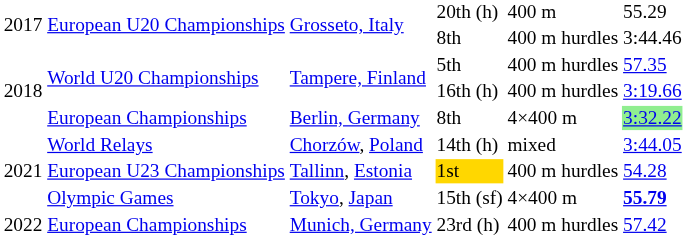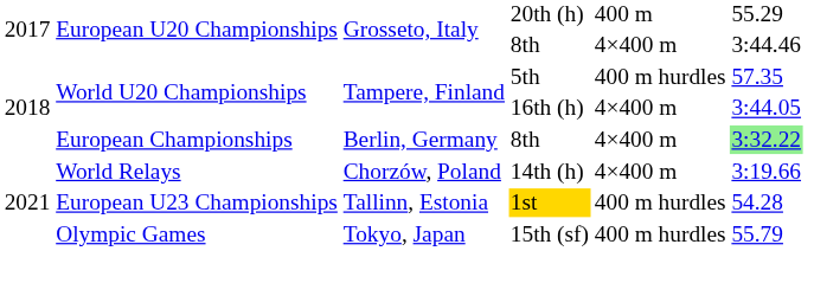 <table>
 <tr>
 <td rowspan=2>2017</td>
 <td rowspan=2><a href='#'>European U20 Championships</a></td>
 <td rowspan=2><a href='#'>Grosseto, Italy</a></td>
 <td>20th (h)</td>
 <td>400 m</td>
 <td>55.29</td>
 <td></td>
 </tr>
 <tr>
 <td>8th</td>
-<td>400 m hurdles</td>
+<td>4×400 m</td>
 <td>3:44.46</td>
 <td></td>
 </tr>
 <tr>
 <td rowspan=3>2018</td>
 <td rowspan=2><a href='#'>World U20 Championships</a></td>
 <td rowspan=2><a href='#'>Tampere, Finland</a></td>
 <td>5th</td>
 <td>400 m hurdles</td>
 <td><a href='#'>57.35</a></td>
 <td></td>
 </tr>
 <tr>
 <td>16th (h)</td>
-<td>400 m hurdles</td>
-<td><a href='#'>3:19.66</a></td>
+<td>4×400 m</td>
+<td><a href='#'>3:44.05</a></td>
 <td></td>
 </tr>
 <tr>
 <td><a href='#'>European Championships</a></td>
 <td><a href='#'>Berlin, Germany</a></td>
 <td>8th</td>
 <td>4×400 m</td>
 <td style="background: lightgreen;"><a href='#'>3:32.22</a></td>
 <td></td>
 </tr>
 <tr>
 <td rowspan=3>2021</td>
 <td><a href='#'>World Relays</a></td>
 <td><a href='#'>Chorzów</a>, <a href='#'>Poland</a></td>
 <td>14th (h)</td>
-<td 2021 World Athletics Relays – Mixed 4 × 400 metres relay> mixed</td>
-<td><a href='#'>3:44.05</a></td>
+<td>4×400 m</td>
+<td><a href='#'>3:19.66</a></td>
 <td></td>
 </tr>
 <tr>
 <td><a href='#'>European U23 Championships</a></td>
 <td><a href='#'>Tallinn</a>, <a href='#'>Estonia</a></td>
 <td bgcolor=gold>1st</td>
 <td>400 m hurdles</td>
 <td><a href='#'>54.28</a></td>
 <td> </td>
 </tr>
 <tr>
 <td><a href='#'>Olympic Games</a></td>
 <td><a href='#'>Tokyo</a>, <a href='#'>Japan</a></td>
 <td>15th (sf)</td>
-<td>4×400 m</td>
-<td><strong><a href='#'>55.79</a></strong></td>
-<td></td>
-</tr>
-<tr>
-<td>2022</td>
-<td><a href='#'>European Championships</a></td>
-<td><a href='#'>Munich, Germany</a></td>
-<td>23rd (h)</td>
 <td>400 m hurdles</td>
-<td><a href='#'>57.42</a></td>
+<td><a href='#'>55.79</a></td>
 <td></td>
 </tr>
 </table>
